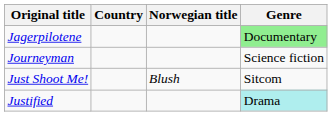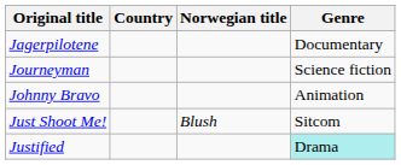 <table class="wikitable">
 <tr>
 <th>Original title</th>
 <th>Country</th>
 <th>Norwegian title</th>
 <th>Genre</th>
 </tr>
 <tr>
 <td><em><a href='#'>Jagerpilotene</a></em></td>
 <td></td>
 <td></td>
-<td style="background: lightgreen;">Documentary</td>
+<td>Documentary</td>
 </tr>
 <tr>
 <td><em><a href='#'>Journeyman</a></em></td>
 <td></td>
 <td></td>
 <td>Science fiction</td>
+</tr>
+<tr>
+<td><em><a href='#'>Johnny Bravo</a></em></td>
+<td></td>
+<td></td>
+<td>Animation</td>
 </tr>
 <tr>
 <td><em><a href='#'>Just Shoot Me!</a></em></td>
 <td></td>
 <td><em>Blush</em></td>
 <td>Sitcom</td>
 </tr>
 <tr>
 <td><em><a href='#'>Justified</a></em></td>
 <td></td>
 <td></td>
 <td style="background: paleturquoise;">Drama</td>
 </tr>
 </table>
